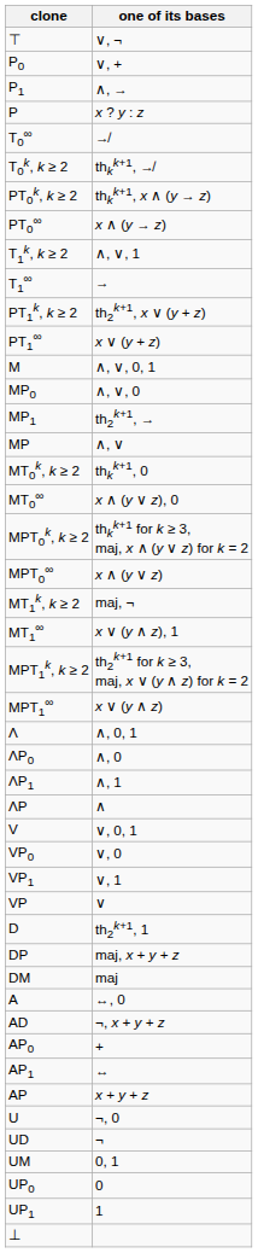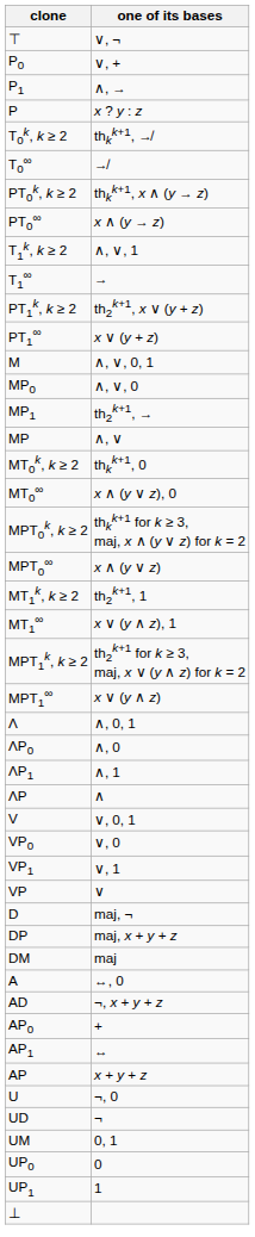 <table class="wikitable">
 <tr>
 <th>clone</th>
 <th>one of its bases</th>
 </tr>
 <tr>
 <td>⊤</td>
 <td>∨, ¬</td>
 </tr>
 <tr>
 <td>P<sub>0</sub></td>
 <td>∨, +</td>
 </tr>
 <tr>
 <td>P<sub>1</sub></td>
 <td>∧, →</td>
 </tr>
 <tr>
 <td>P</td>
 <td><em>x</em> ? <em>y</em> : <em>z</em></td>
 </tr>
 <tr>
+<td>T<sub>0</sub><sup><em>k</em></sup>, <em>k</em> ≥ 2</td>
+<td>th<sub><em>k</em></sub><sup><em>k</em>+1</sup>, ↛</td>
+</tr>
+<tr>
 <td>T<sub>0</sub><sup>∞</sup></td>
 <td>↛</td>
-</tr>
-<tr>
-<td>T<sub>0</sub><sup><em>k</em></sup>, <em>k</em> ≥ 2</td>
-<td>th<sub><em>k</em></sub><sup><em>k</em>+1</sup>, ↛</td>
 </tr>
 <tr>
 <td>PT<sub>0</sub><sup><em>k</em></sup>, <em>k</em> ≥ 2</td>
 <td>th<sub><em>k</em></sub><sup><em>k</em>+1</sup>, <em>x</em> ∧ (<em>y</em> → <em>z</em>)</td>
 </tr>
 <tr>
 <td>PT<sub>0</sub><sup>∞</sup></td>
 <td><em>x</em> ∧ (<em>y</em> → <em>z</em>)</td>
 </tr>
 <tr>
 <td>T<sub>1</sub><sup><em>k</em></sup>, <em>k</em> ≥ 2</td>
 <td>∧, ∨, 1</td>
 </tr>
 <tr>
 <td>T<sub>1</sub><sup>∞</sup></td>
 <td>→</td>
 </tr>
 <tr>
 <td>PT<sub>1</sub><sup><em>k</em></sup>, <em>k</em> ≥ 2</td>
 <td>th<sub>2</sub><sup><em>k</em>+1</sup>, <em>x</em> ∨ (<em>y</em> + <em>z</em>)</td>
 </tr>
 <tr>
 <td>PT<sub>1</sub><sup>∞</sup></td>
 <td><em>x</em> ∨ (<em>y</em> + <em>z</em>)</td>
 </tr>
 <tr>
 <td>M</td>
 <td>∧, ∨, 0, 1</td>
 </tr>
 <tr>
 <td>MP<sub>0</sub></td>
 <td>∧, ∨, 0</td>
 </tr>
 <tr>
 <td>MP<sub>1</sub></td>
 <td>th<sub>2</sub><sup><em>k</em>+1</sup>, →</td>
 </tr>
 <tr>
 <td>MP</td>
 <td>∧, ∨</td>
 </tr>
 <tr>
 <td>MT<sub>0</sub><sup><em>k</em></sup>, <em>k</em> ≥ 2</td>
 <td>th<sub><em>k</em></sub><sup><em>k</em>+1</sup>, 0</td>
 </tr>
 <tr>
 <td>MT<sub>0</sub><sup>∞</sup></td>
 <td><em>x</em> ∧ (<em>y</em> ∨ <em>z</em>), 0</td>
 </tr>
 <tr>
 <td>MPT<sub>0</sub><sup><em>k</em></sup>, <em>k</em> ≥ 2</td>
 <td>th<sub><em>k</em></sub><sup><em>k</em>+1</sup> for <em>k</em> ≥ 3,<br>maj, <em>x</em> ∧ (<em>y</em> ∨ <em>z</em>) for <em>k</em> = 2</td>
 </tr>
 <tr>
 <td>MPT<sub>0</sub><sup>∞</sup></td>
 <td><em>x</em> ∧ (<em>y</em> ∨ <em>z</em>)</td>
 </tr>
 <tr>
 <td>MT<sub>1</sub><sup><em>k</em></sup>, <em>k</em> ≥ 2</td>
-<td>maj, ¬</td>
+<td>th<sub>2</sub><sup><em>k</em>+1</sup>, 1</td>
 </tr>
 <tr>
 <td>MT<sub>1</sub><sup>∞</sup></td>
 <td><em>x</em> ∨ (<em>y</em> ∧ <em>z</em>), 1</td>
 </tr>
 <tr>
 <td>MPT<sub>1</sub><sup><em>k</em></sup>, <em>k</em> ≥ 2</td>
 <td>th<sub>2</sub><sup><em>k</em>+1</sup> for <em>k</em> ≥ 3,<br>maj, <em>x</em> ∨ (<em>y</em> ∧ <em>z</em>) for <em>k</em> = 2</td>
 </tr>
 <tr>
 <td>MPT<sub>1</sub><sup>∞</sup></td>
 <td><em>x</em> ∨ (<em>y</em> ∧ <em>z</em>)</td>
 </tr>
 <tr>
 <td>Λ</td>
 <td>∧, 0, 1</td>
 </tr>
 <tr>
 <td>ΛP<sub>0</sub></td>
 <td>∧, 0</td>
 </tr>
 <tr>
 <td>ΛP<sub>1</sub></td>
 <td>∧, 1</td>
 </tr>
 <tr>
 <td>ΛP</td>
 <td>∧</td>
 </tr>
 <tr>
 <td>V</td>
 <td>∨, 0, 1</td>
 </tr>
 <tr>
 <td>VP<sub>0</sub></td>
 <td>∨, 0</td>
 </tr>
 <tr>
 <td>VP<sub>1</sub></td>
 <td>∨, 1</td>
 </tr>
 <tr>
 <td>VP</td>
 <td>∨</td>
 </tr>
 <tr>
 <td>D</td>
-<td>th<sub>2</sub><sup><em>k</em>+1</sup>, 1</td>
+<td>maj, ¬</td>
 </tr>
 <tr>
 <td>DP</td>
 <td>maj, <em>x</em> + <em>y</em> + <em>z</em></td>
 </tr>
 <tr>
 <td>DM</td>
 <td>maj</td>
 </tr>
 <tr>
 <td>A</td>
 <td>↔, 0</td>
 </tr>
 <tr>
 <td>AD</td>
 <td>¬, <em>x</em> + <em>y</em> + <em>z</em></td>
 </tr>
 <tr>
 <td>AP<sub>0</sub></td>
 <td>+</td>
 </tr>
 <tr>
 <td>AP<sub>1</sub></td>
 <td>↔</td>
 </tr>
 <tr>
 <td>AP</td>
 <td><em>x</em> + <em>y</em> + <em>z</em></td>
 </tr>
 <tr>
 <td>U</td>
 <td>¬, 0</td>
 </tr>
 <tr>
 <td>UD</td>
 <td>¬</td>
 </tr>
 <tr>
 <td>UM</td>
 <td>0, 1</td>
 </tr>
 <tr>
 <td>UP<sub>0</sub></td>
 <td>0</td>
 </tr>
 <tr>
 <td>UP<sub>1</sub></td>
 <td>1</td>
 </tr>
 <tr>
 <td>⊥</td>
 <td></td>
 </tr>
 </table>
